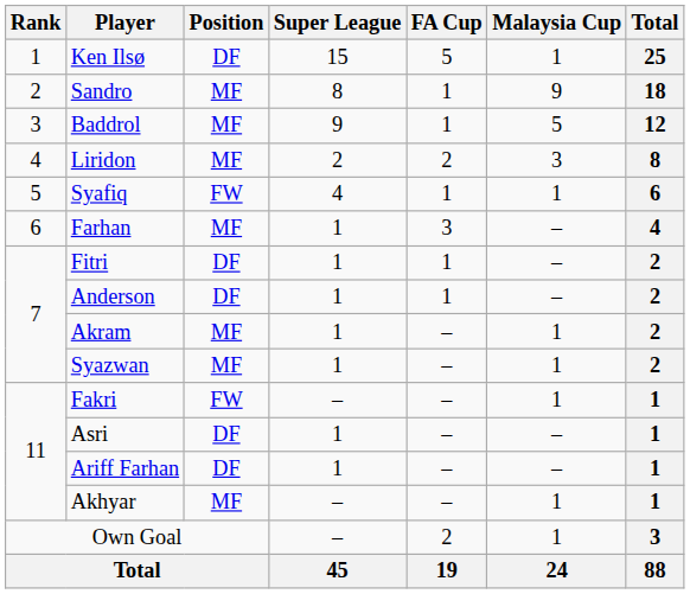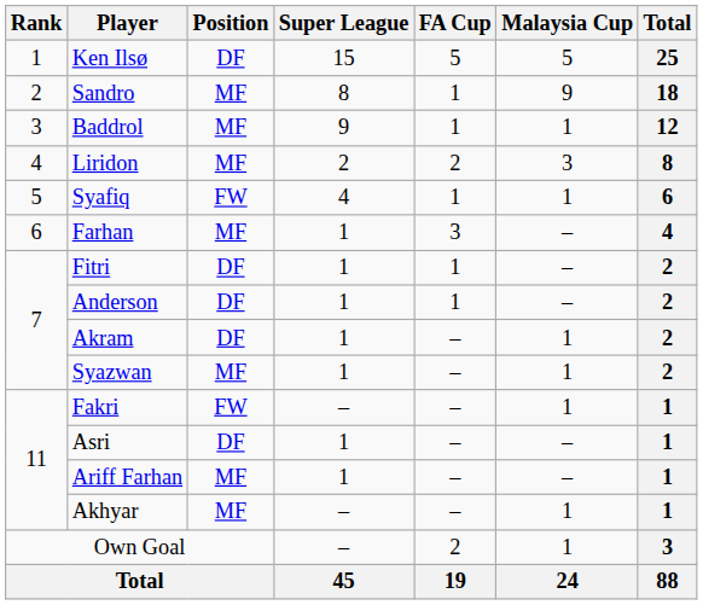 <table class="wikitable" style="text-align: center;">
 <tr>
 <th>Rank</th>
 <th>Player</th>
 <th>Position</th>
 <th>Super League</th>
 <th>FA Cup</th>
 <th>Malaysia Cup</th>
 <th>Total</th>
 </tr>
 <tr>
 <td>1</td>
 <td align=left> <a href='#'>Ken Ilsø</a></td>
 <td><a href='#'>DF</a></td>
 <td>15</td>
 <td>5</td>
-<td>1</td>
+<td>5</td>
 <th>25</th>
 </tr>
 <tr>
 <td>2</td>
 <td align=left> <a href='#'>Sandro</a></td>
 <td><a href='#'>MF</a></td>
 <td>8</td>
 <td>1</td>
 <td>9</td>
 <th>18</th>
 </tr>
 <tr>
 <td>3</td>
 <td align=left> <a href='#'>Baddrol</a></td>
 <td><a href='#'>MF</a></td>
 <td>9</td>
 <td>1</td>
-<td>5</td>
+<td>1</td>
 <th>12</th>
 </tr>
 <tr>
 <td>4</td>
 <td align=left> <a href='#'>Liridon</a></td>
 <td><a href='#'>MF</a></td>
 <td>2</td>
 <td>2</td>
 <td>3</td>
 <th>8</th>
 </tr>
 <tr>
 <td>5</td>
 <td align=left> <a href='#'>Syafiq</a></td>
 <td><a href='#'>FW</a></td>
 <td>4</td>
 <td>1</td>
 <td>1</td>
 <th>6</th>
 </tr>
 <tr>
 <td>6</td>
 <td align=left> <a href='#'>Farhan</a></td>
 <td><a href='#'>MF</a></td>
 <td>1</td>
 <td>3</td>
 <td>–</td>
 <th>4</th>
 </tr>
 <tr>
 <td rowspan=4>7</td>
 <td align=left> <a href='#'>Fitri</a></td>
 <td><a href='#'>DF</a></td>
 <td>1</td>
 <td>1</td>
 <td>–</td>
 <th>2</th>
 </tr>
 <tr>
 <td align=left> <a href='#'>Anderson</a></td>
 <td><a href='#'>DF</a></td>
 <td>1</td>
 <td>1</td>
 <td>–</td>
 <th>2</th>
 </tr>
 <tr>
 <td align=left> <a href='#'>Akram</a></td>
-<td><a href='#'>MF</a></td>
+<td><a href='#'>DF</a></td>
 <td>1</td>
 <td>–</td>
 <td>1</td>
 <th>2</th>
 </tr>
 <tr>
 <td align=left> <a href='#'>Syazwan</a></td>
 <td><a href='#'>MF</a></td>
 <td>1</td>
 <td>–</td>
 <td>1</td>
 <th>2</th>
 </tr>
 <tr>
 <td rowspan=4>11</td>
 <td align=left> <a href='#'>Fakri</a></td>
 <td><a href='#'>FW</a></td>
 <td>–</td>
 <td>–</td>
 <td>1</td>
 <th>1</th>
 </tr>
 <tr>
 <td align=left> Asri</td>
 <td><a href='#'>DF</a></td>
 <td>1</td>
 <td>–</td>
 <td>–</td>
 <th>1</th>
 </tr>
 <tr>
 <td align=left> <a href='#'>Ariff Farhan</a></td>
-<td><a href='#'>DF</a></td>
+<td><a href='#'>MF</a></td>
 <td>1</td>
 <td>–</td>
 <td>–</td>
 <th>1</th>
 </tr>
 <tr>
 <td align=left> Akhyar</td>
 <td><a href='#'>MF</a></td>
 <td>–</td>
 <td>–</td>
 <td>1</td>
 <th>1</th>
 </tr>
 <tr>
 <td colspan=3>Own Goal</td>
 <td>–</td>
 <td>2</td>
 <td>1</td>
 <th>3</th>
 </tr>
 <tr>
 <th colspan=3>Total</th>
 <th>45</th>
 <th>19</th>
 <th>24</th>
 <th>88</th>
 </tr>
 </table>
